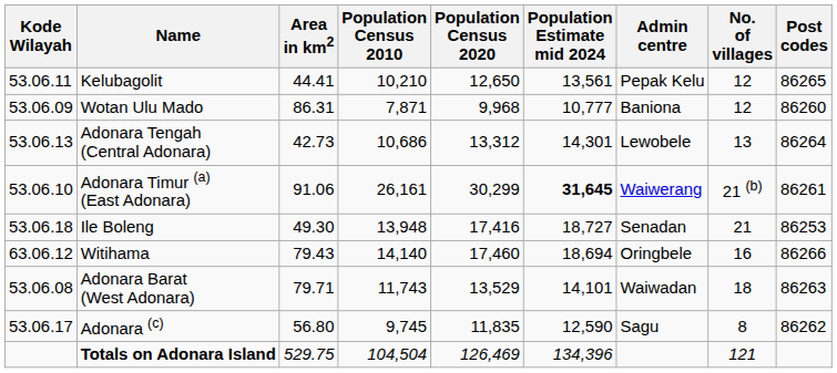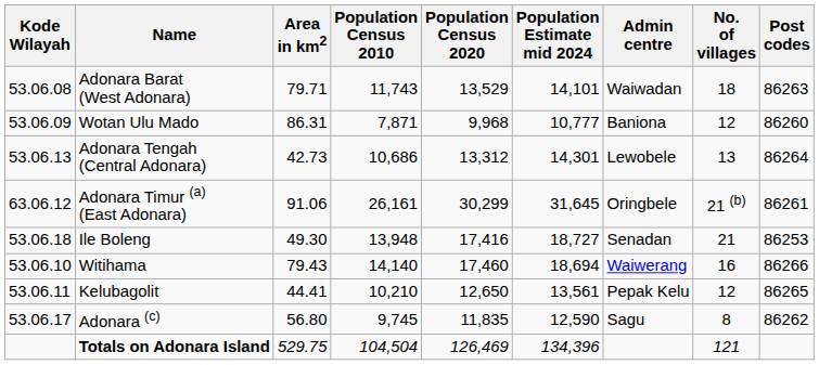 <table class="sortable wikitable">
 <tr>
 <th>Kode <br>Wilayah</th>
 <th>Name</th>
 <th>Area <br>in km<sup>2</sup></th>
 <th>Population<br>Census<br>2010</th>
 <th>Population<br>Census<br>2020</th>
 <th>Population<br>Estimate<br>mid 2024</th>
 <th>Admin<br> centre</th>
 <th>No.<br>of<br>villages</th>
 <th>Post<br>codes</th>
 </tr>
 <tr>
-<td>53.06.11</td>
-<td>Kelubagolit </td>
-<td align="right">44.41</td>
-<td align="right">10,210</td>
-<td align="right">12,650</td>
-<td align="right">13,561</td>
-<td>Pepak Kelu</td>
-<td align="center">12</td>
-<td>86265</td>
+<td>53.06.08</td>
+<td>Adonara Barat  <br>(West Adonara)</td>
+<td align="right">79.71</td>
+<td align="right">11,743</td>
+<td align="right">13,529</td>
+<td align="right">14,101</td>
+<td>Waiwadan</td>
+<td align="center">18</td>
+<td>86263</td>
 </tr>
 <tr>
 <td>53.06.09</td>
 <td>Wotan Ulu Mado </td>
 <td align="right">86.31</td>
 <td align="right">7,871</td>
 <td align="right">9,968</td>
 <td align="right">10,777</td>
 <td>Baniona</td>
 <td align="center">12</td>
 <td>86260</td>
 </tr>
 <tr>
 <td>53.06.13</td>
 <td>Adonara Tengah  <br>(Central Adonara)</td>
 <td align="right">42.73</td>
 <td align="right">10,686</td>
 <td align="right">13,312</td>
 <td align="right">14,301</td>
 <td>Lewobele</td>
 <td align="center">13</td>
 <td>86264</td>
 </tr>
 <tr>
-<td>53.06.10</td>
+<td>63.06.12</td>
 <td>Adonara Timur <sup>(a)</sup>  <br>(East Adonara)</td>
 <td align="right">91.06</td>
 <td align="right">26,161</td>
 <td align="right">30,299</td>
-<td align="right"><strong>31,645</strong></td>
-<td><a href='#'>Waiwerang</a></td>
+<td align="right">31,645</td>
+<td>Oringbele</td>
 <td align="center">21 <sup>(b)</sup></td>
 <td>86261</td>
 </tr>
 <tr>
 <td>53.06.18</td>
 <td>Ile Boleng </td>
 <td align="right">49.30</td>
 <td align="right">13,948</td>
 <td align="right">17,416</td>
 <td align="right">18,727</td>
 <td>Senadan</td>
 <td align="center">21</td>
 <td>86253</td>
 </tr>
 <tr>
-<td>63.06.12</td>
+<td>53.06.10</td>
 <td>Witihama </td>
 <td align="right">79.43</td>
 <td align="right">14,140</td>
 <td align="right">17,460</td>
 <td align="right">18,694</td>
-<td>Oringbele</td>
+<td><a href='#'>Waiwerang</a></td>
 <td align="center">16</td>
 <td>86266</td>
 </tr>
 <tr>
-<td>53.06.08</td>
-<td>Adonara Barat  <br>(West Adonara)</td>
-<td align="right">79.71</td>
-<td align="right">11,743</td>
-<td align="right">13,529</td>
-<td align="right">14,101</td>
-<td>Waiwadan</td>
-<td align="center">18</td>
-<td>86263</td>
+<td>53.06.11</td>
+<td>Kelubagolit </td>
+<td align="right">44.41</td>
+<td align="right">10,210</td>
+<td align="right">12,650</td>
+<td align="right">13,561</td>
+<td>Pepak Kelu</td>
+<td align="center">12</td>
+<td>86265</td>
 </tr>
 <tr>
 <td>53.06.17</td>
 <td>Adonara <sup>(c)</sup> </td>
 <td align="right">56.80</td>
 <td align="right">9,745</td>
 <td align="right">11,835</td>
 <td align="right">12,590</td>
 <td>Sagu</td>
 <td align="center">8</td>
 <td>86262</td>
 </tr>
 <tr>
 <td></td>
 <td><strong>Totals on Adonara Island</strong></td>
 <td align="right"><em>529.75</em></td>
 <td align="right"><em>104,504</em></td>
 <td align="right"><em>126,469</em></td>
 <td align="right"><em>134,396</em></td>
 <td></td>
 <td align="center"><em>121</em></td>
 </tr>
 </table>
